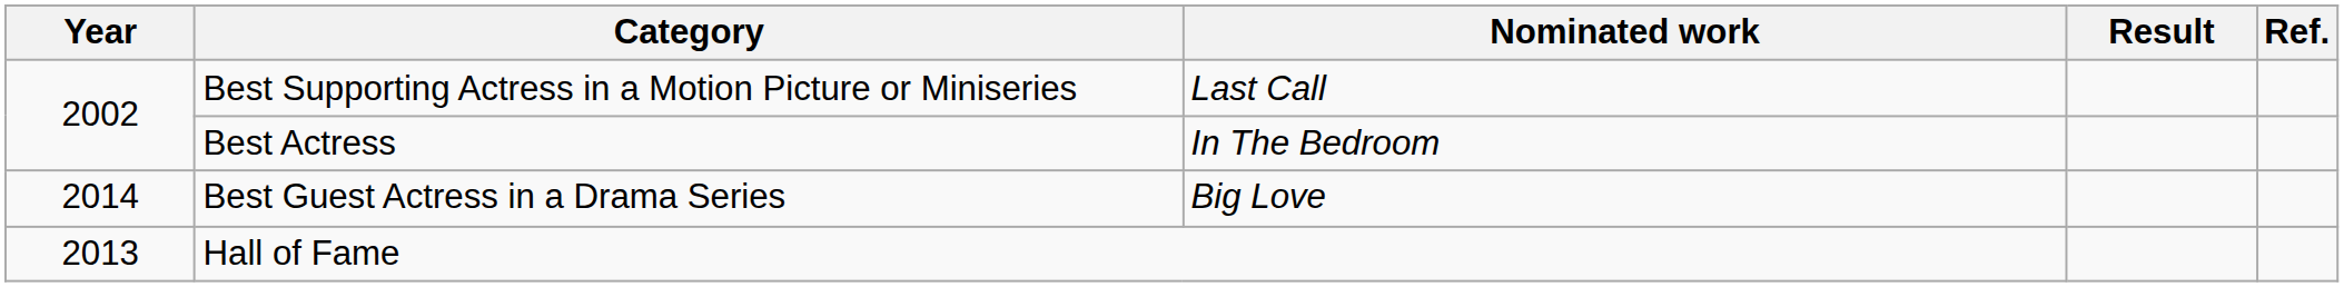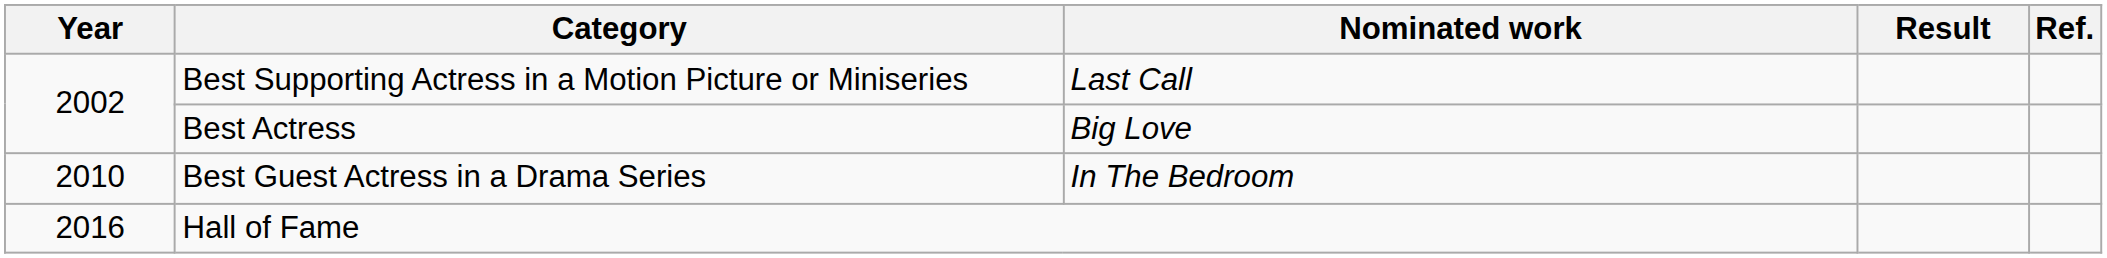 <table class=wikitable>
 <tr>
 <th scope="col" style="width:5em;">Year</th>
 <th scope="col" style="width:28em;">Category</th>
 <th scope="col" style="width:25em;">Nominated work</th>
 <th scope="col" style="width:5em;">Result</th>
 <th>Ref.</th>
 </tr>
 <tr>
 <td style="text-align:center;", rowspan=2>2002</td>
 <td>Best Supporting Actress in a Motion Picture or Miniseries</td>
 <td><em>Last Call</em></td>
 <td></td>
 <td></td>
 </tr>
 <tr>
 <td>Best Actress</td>
+<td><em>Big Love</em></td>
+<td></td>
+<td></td>
+</tr>
+<tr>
+<td style="text-align:center;">2010</td>
+<td>Best Guest Actress in a Drama Series</td>
 <td><em>In The Bedroom</em></td>
 <td></td>
 <td></td>
 </tr>
 <tr>
-<td style="text-align:center;">2014</td>
-<td>Best Guest Actress in a Drama Series</td>
-<td><em>Big Love</em></td>
-<td></td>
-<td></td>
-</tr>
-<tr>
-<td align=center>2013</td>
+<td align=center>2016</td>
 <td colspan=2>Hall of Fame</td>
 <td></td>
 <td></td>
 </tr>
 </table>
